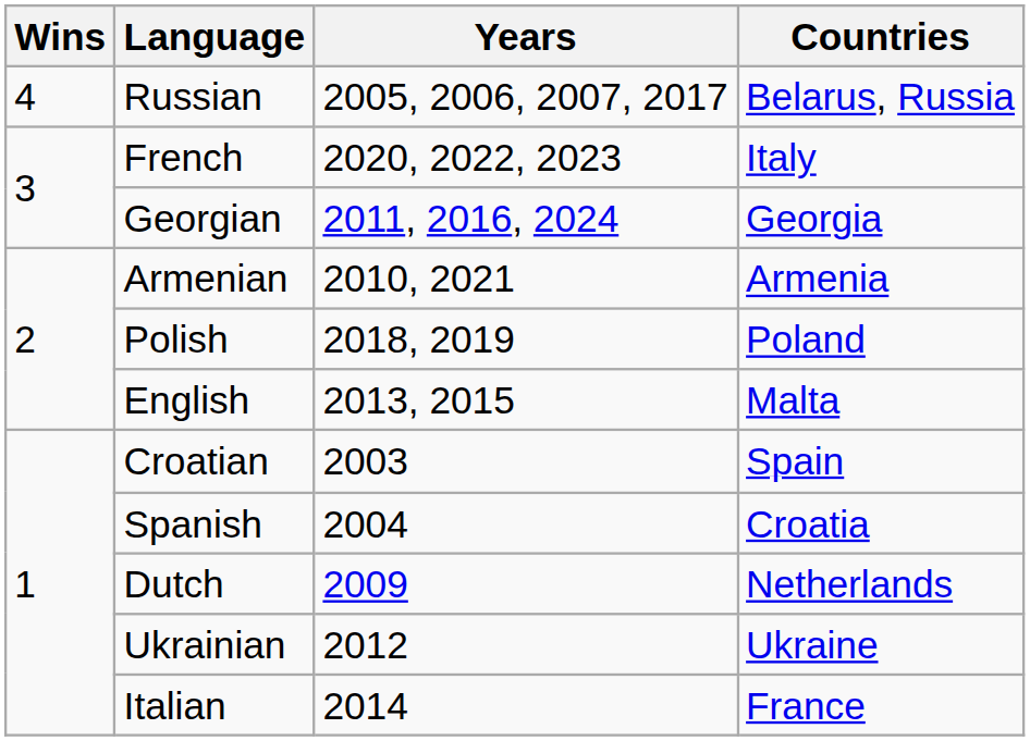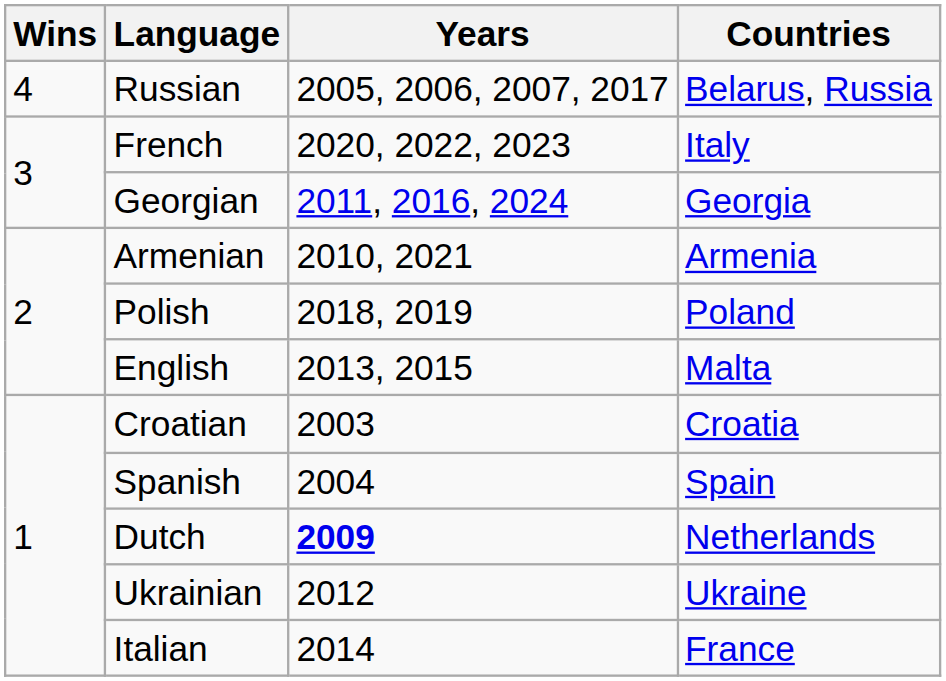 <table class="wikitable" style="font-size:95%">
 <tr>
 <th>Wins</th>
 <th>Language</th>
 <th>Years</th>
 <th>Countries</th>
 </tr>
 <tr>
 <td>4</td>
 <td>Russian</td>
 <td>2005, 2006, 2007, 2017</td>
 <td><a href='#'>Belarus</a>, <a href='#'>Russia</a></td>
 </tr>
 <tr>
 <td rowspan="2">3</td>
 <td>French</td>
 <td>2020, 2022, 2023</td>
 <td><a href='#'>Italy</a></td>
 </tr>
 <tr>
 <td>Georgian</td>
 <td><a href='#'>2011</a>, <a href='#'>2016</a>, <a href='#'>2024</a></td>
 <td><a href='#'>Georgia</a></td>
 </tr>
 <tr>
 <td rowspan="3">2</td>
 <td>Armenian</td>
 <td>2010, 2021</td>
 <td><a href='#'>Armenia</a></td>
 </tr>
 <tr>
 <td>Polish</td>
 <td>2018, 2019</td>
 <td><a href='#'>Poland</a></td>
 </tr>
 <tr>
 <td>English</td>
 <td>2013, 2015</td>
 <td><a href='#'>Malta</a></td>
 </tr>
 <tr>
 <td rowspan="5">1</td>
 <td>Croatian</td>
 <td>2003</td>
-<td><a href='#'>Spain</a></td>
+<td><a href='#'>Croatia</a></td>
 </tr>
 <tr>
 <td>Spanish</td>
 <td>2004</td>
-<td><a href='#'>Croatia</a></td>
+<td><a href='#'>Spain</a></td>
 </tr>
 <tr>
 <td>Dutch</td>
-<td><a href='#'>2009</a></td>
+<td><strong><a href='#'>2009</a></strong></td>
 <td><a href='#'>Netherlands</a></td>
 </tr>
 <tr>
 <td>Ukrainian</td>
 <td>2012</td>
 <td><a href='#'>Ukraine</a></td>
 </tr>
 <tr>
 <td>Italian</td>
 <td>2014</td>
 <td><a href='#'>France</a></td>
 </tr>
 </table>
